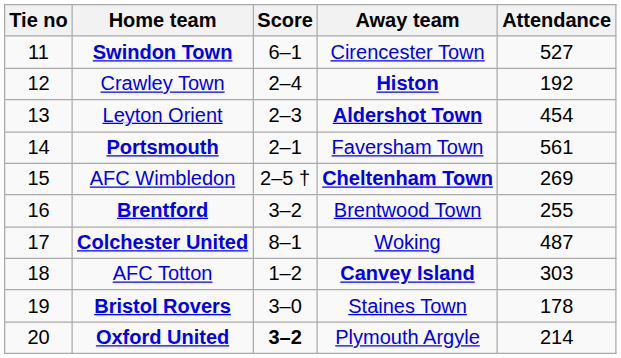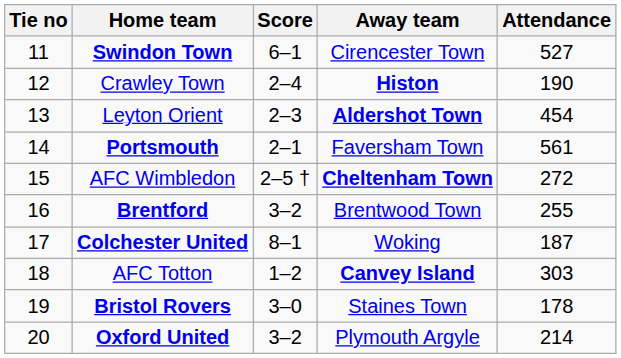 <table class="wikitable" style="text-align:center">
 <tr>
 <th>Tie no</th>
 <th>Home team</th>
 <th>Score</th>
 <th>Away team</th>
 <th>Attendance</th>
 </tr>
 <tr>
 <td>11</td>
 <td><strong><a href='#'>Swindon Town</a></strong></td>
 <td>6–1</td>
 <td><a href='#'>Cirencester Town</a></td>
 <td>527</td>
 </tr>
 <tr>
 <td>12</td>
 <td><a href='#'>Crawley Town</a></td>
 <td>2–4</td>
 <td><strong><a href='#'>Histon</a></strong></td>
-<td>192</td>
+<td>190</td>
 </tr>
 <tr>
 <td>13</td>
 <td><a href='#'>Leyton Orient</a></td>
 <td>2–3</td>
 <td><strong><a href='#'>Aldershot Town</a></strong></td>
 <td>454</td>
 </tr>
 <tr>
 <td>14</td>
 <td><strong><a href='#'>Portsmouth</a></strong></td>
 <td>2–1</td>
 <td><a href='#'>Faversham Town</a></td>
 <td>561</td>
 </tr>
 <tr>
 <td>15</td>
 <td><a href='#'>AFC Wimbledon</a></td>
 <td>2–5 †</td>
 <td><strong><a href='#'>Cheltenham Town</a></strong></td>
-<td>269</td>
+<td>272</td>
 </tr>
 <tr>
 <td>16</td>
 <td><strong><a href='#'>Brentford</a></strong></td>
 <td>3–2</td>
 <td><a href='#'>Brentwood Town</a></td>
 <td>255</td>
 </tr>
 <tr>
 <td>17</td>
 <td><strong><a href='#'>Colchester United</a></strong></td>
 <td>8–1</td>
 <td><a href='#'>Woking</a></td>
-<td>487</td>
+<td>187</td>
 </tr>
 <tr>
 <td>18</td>
 <td><a href='#'>AFC Totton</a></td>
 <td>1–2</td>
 <td><strong><a href='#'>Canvey Island</a></strong></td>
 <td>303</td>
 </tr>
 <tr>
 <td>19</td>
 <td><strong><a href='#'>Bristol Rovers</a></strong></td>
 <td>3–0</td>
 <td><a href='#'>Staines Town</a></td>
 <td>178</td>
 </tr>
 <tr>
 <td>20</td>
 <td><strong><a href='#'>Oxford United</a></strong></td>
-<td><strong>3–2</strong></td>
+<td>3–2</td>
 <td><a href='#'>Plymouth Argyle</a></td>
 <td>214</td>
 </tr>
 </table>
